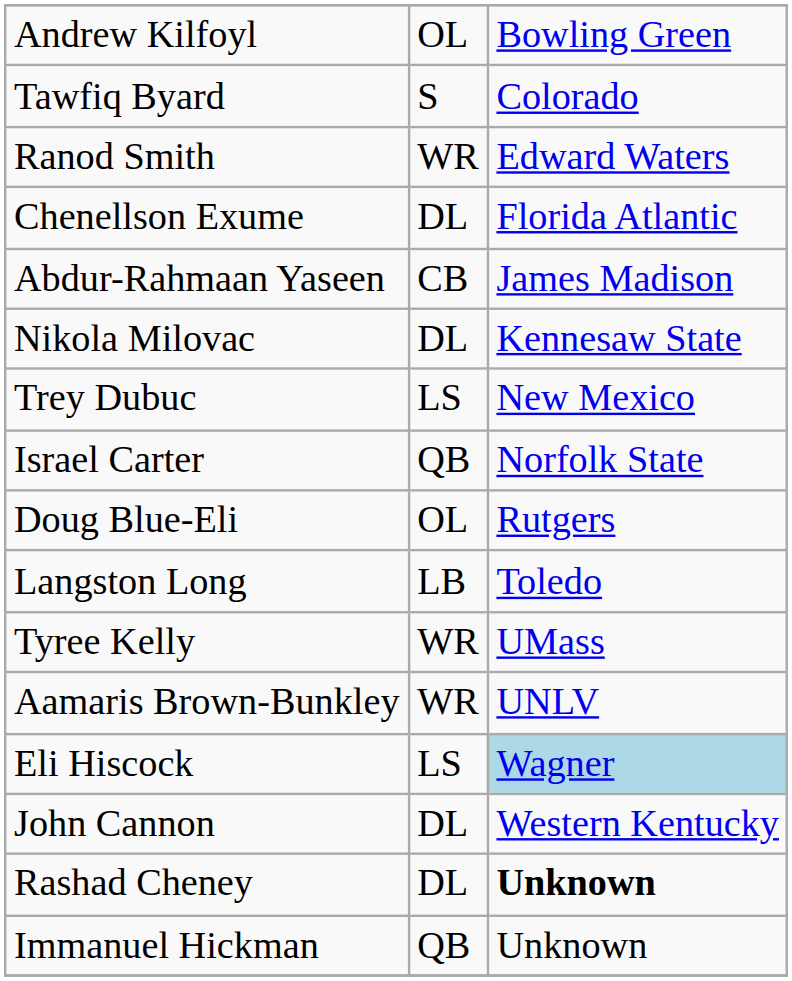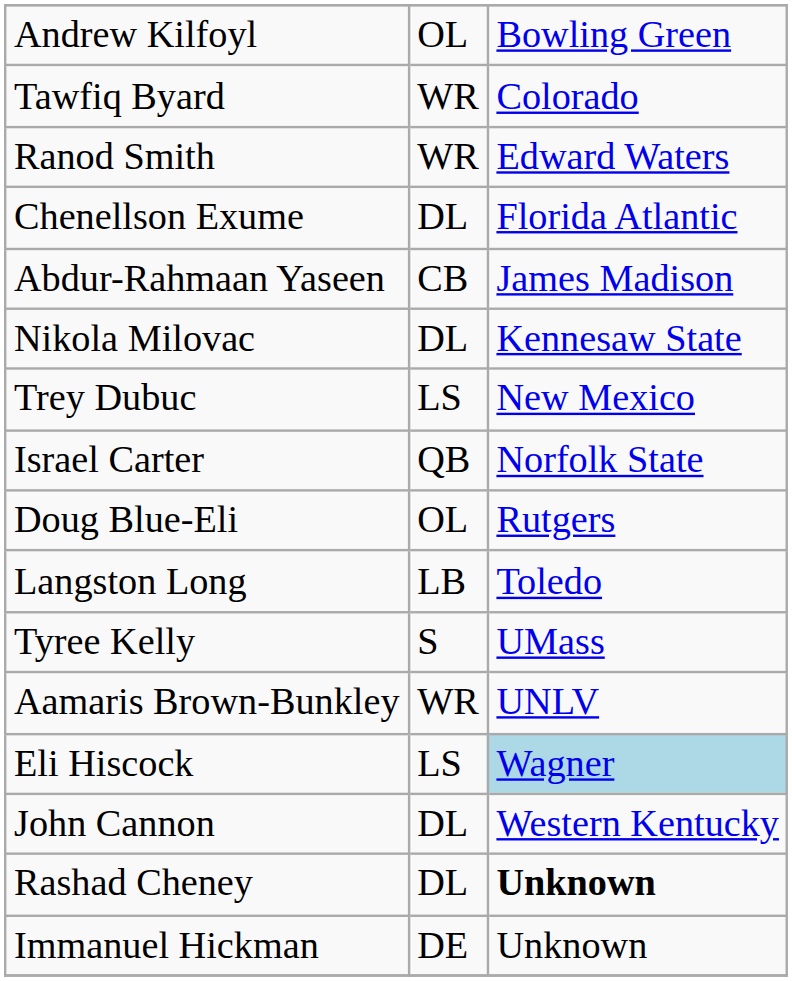 <table class="wikitable sortable">
 <tr>
 </tr>
 <tr>
 <td>Andrew Kilfoyl</td>
 <td>OL</td>
 <td><a href='#'>Bowling Green</a></td>
 </tr>
 <tr>
 <td>Tawfiq Byard</td>
-<td>S</td>
+<td>WR</td>
 <td><a href='#'>Colorado</a></td>
 </tr>
 <tr>
 <td>Ranod Smith</td>
 <td>WR</td>
 <td><a href='#'>Edward Waters</a></td>
 </tr>
 <tr>
 <td>Chenellson Exume</td>
 <td>DL</td>
 <td><a href='#'>Florida Atlantic</a></td>
 </tr>
 <tr>
 <td>Abdur-Rahmaan Yaseen</td>
 <td>CB</td>
 <td><a href='#'>James Madison</a></td>
 </tr>
 <tr>
 <td>Nikola Milovac</td>
 <td>DL</td>
 <td><a href='#'>Kennesaw State</a></td>
 </tr>
 <tr>
 <td>Trey Dubuc</td>
 <td>LS</td>
 <td><a href='#'>New Mexico</a></td>
 </tr>
 <tr>
 <td>Israel Carter</td>
 <td>QB</td>
 <td><a href='#'>Norfolk State</a></td>
 </tr>
 <tr>
 <td>Doug Blue-Eli</td>
 <td>OL</td>
 <td><a href='#'>Rutgers</a></td>
 </tr>
 <tr>
 <td>Langston Long</td>
 <td>LB</td>
 <td><a href='#'>Toledo</a></td>
 </tr>
 <tr>
 <td>Tyree Kelly</td>
-<td>WR</td>
+<td>S</td>
 <td><a href='#'>UMass</a></td>
 </tr>
 <tr>
 <td>Aamaris Brown-Bunkley</td>
 <td>WR</td>
 <td><a href='#'>UNLV</a></td>
 </tr>
 <tr>
 <td>Eli Hiscock</td>
 <td>LS</td>
 <td style="background: lightblue;"><a href='#'>Wagner</a></td>
 </tr>
 <tr>
 <td>John Cannon</td>
 <td>DL</td>
 <td><a href='#'>Western Kentucky</a></td>
 </tr>
 <tr>
 <td>Rashad Cheney</td>
 <td>DL</td>
 <td><strong>Unknown</strong></td>
 </tr>
 <tr>
 <td>Immanuel Hickman</td>
-<td>QB</td>
+<td>DE</td>
 <td>Unknown</td>
 </tr>
 <tr>
 </tr>
 </table>
